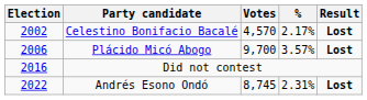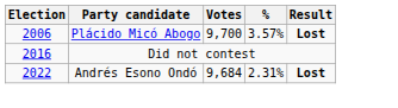 <table class="wikitable" style="text-align:center">
 <tr>
 <th>Election</th>
 <th>Party candidate</th>
 <th>Votes</th>
 <th>%</th>
 <th>Result</th>
-</tr>
-<tr>
-<td><a href='#'>2002</a></td>
-<td><a href='#'>Celestino Bonifacio Bacalé</a></td>
-<td>4,570</td>
-<td>2.17%</td>
-<td><strong>Lost</strong> </td>
 </tr>
 <tr>
 <td><a href='#'>2006</a></td>
 <td><a href='#'>Plácido Micó Abogo</a></td>
 <td>9,700</td>
 <td>3.57%</td>
 <td><strong>Lost</strong> </td>
 </tr>
 <tr>
 <td><a href='#'>2016</a></td>
 <td colspan="4">Did not contest</td>
 </tr>
 <tr>
 <td><a href='#'>2022</a></td>
 <td>Andrés Esono Ondó</td>
-<td>8,745</td>
+<td>9,684</td>
 <td>2.31%</td>
 <td><strong>Lost</strong> </td>
 </tr>
 </table>
